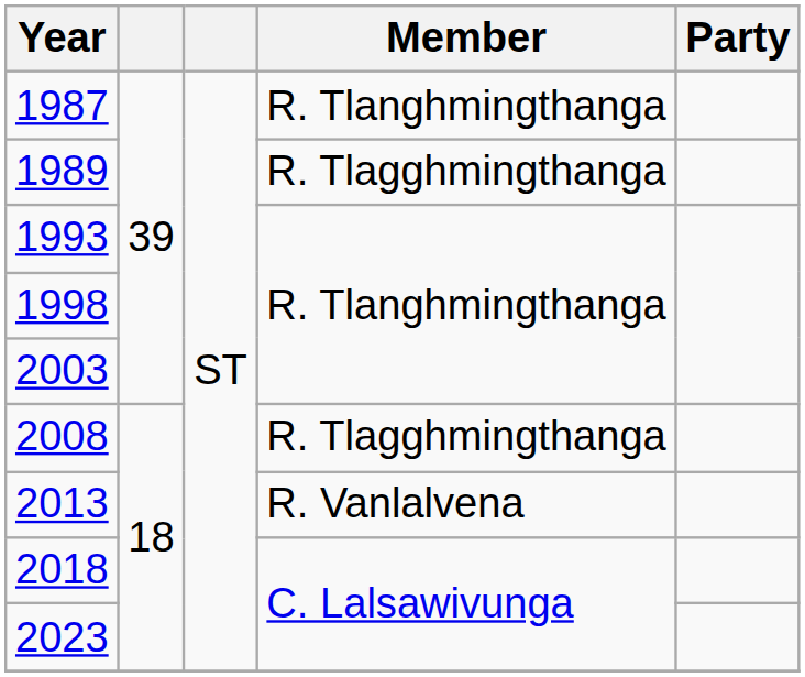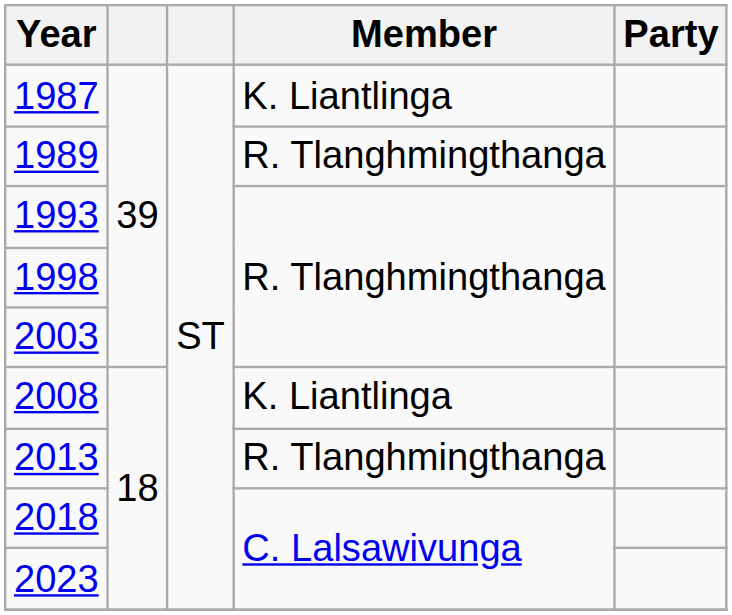 <table class="wikitable sortable">
 <tr>
 <th>Year</th>
 <th></th>
 <th></th>
 <th>Member</th>
 <th colspan="2">Party</th>
 </tr>
 <tr>
 <td><a href='#'>1987</a></td>
 <td rowspan="5">39</td>
 <td rowspan="9">ST</td>
-<td>R. Tlanghmingthanga</td>
+<td>K. Liantlinga</td>
 <td></td>
 </tr>
 <tr>
 <td><a href='#'>1989</a></td>
-<td>R. Tlagghmingthanga</td>
+<td>R. Tlanghmingthanga</td>
 <td></td>
 </tr>
 <tr>
 <td><a href='#'>1993</a></td>
 <td rowspan="3">R. Tlanghmingthanga</td>
 </tr>
 <tr>
 <td><a href='#'>1998</a></td>
 </tr>
 <tr>
 <td><a href='#'>2003</a></td>
 </tr>
 <tr>
 <td><a href='#'>2008</a></td>
 <td rowspan="4">18</td>
-<td>R. Tlagghmingthanga</td>
+<td>K. Liantlinga</td>
 <td></td>
 </tr>
 <tr>
 <td><a href='#'>2013</a></td>
-<td>R. Vanlalvena</td>
+<td>R. Tlanghmingthanga</td>
 <td></td>
 </tr>
 <tr>
 <td><a href='#'>2018</a></td>
 <td rowspan="2"><a href='#'>C. Lalsawivunga</a></td>
 <td></td>
 </tr>
 <tr>
 <td><a href='#'>2023</a></td>
 <td></td>
 </tr>
 <tr>
 </tr>
 </table>
